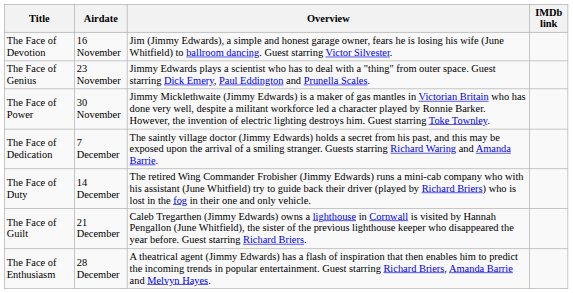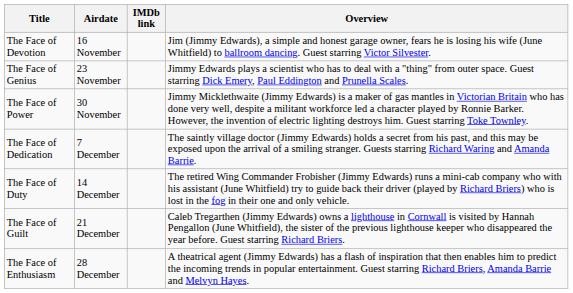 <table class="wikitable" style="font-size: 100%;">
 <tr style="background:#EFEFEF">
 <th><strong>Title</strong></th>
 <th><strong>Airdate</strong></th>
+<th><strong>IMDb link</strong></th>
 <th><strong>Overview</strong></th>
-<th><strong>IMDb link</strong></th>
 </tr>
 <tr>
 <td>The Face of Devotion</td>
 <td>16 November</td>
+<td></td>
 <td style="font-size: 100%;">Jim (Jimmy Edwards), a simple and honest garage owner, fears he is losing his wife (June Whitfield) to <a href='#'>ballroom dancing</a>. Guest starring <a href='#'>Victor Silvester</a>.</td>
-<td></td>
 </tr>
 <tr>
 <td>The Face of Genius</td>
 <td>23 November</td>
+<td></td>
 <td style="font-size: 100%;">Jimmy Edwards plays a scientist who has to deal with a "thing" from outer space. Guest starring <a href='#'>Dick Emery</a>, <a href='#'>Paul Eddington</a> and <a href='#'>Prunella Scales</a>.</td>
-<td></td>
 </tr>
 <tr>
 <td>The Face of Power</td>
 <td>30 November</td>
+<td></td>
 <td style="font-size: 100%;">Jimmy Micklethwaite (Jimmy Edwards) is a maker of gas mantles in <a href='#'>Victorian Britain</a> who has done very well, despite a militant workforce led a character played by Ronnie Barker. However, the invention of electric lighting destroys him. Guest starring <a href='#'>Toke Townley</a>.</td>
-<td></td>
 </tr>
 <tr>
 <td>The Face of Dedication</td>
 <td>7 December</td>
+<td></td>
 <td style="font-size: 100%;">The saintly village doctor (Jimmy Edwards) holds a secret from his past, and this may be exposed upon the arrival of a smiling stranger. Guests starring <a href='#'>Richard Waring</a> and <a href='#'>Amanda Barrie</a>.</td>
-<td></td>
 </tr>
 <tr>
 <td>The Face of Duty</td>
 <td>14 December</td>
+<td></td>
 <td style="font-size: 100%;">The retired Wing Commander Frobisher (Jimmy Edwards) runs a mini-cab company who with his assistant (June Whitfield) try to guide back their driver (played by <a href='#'>Richard Briers</a>) who is lost in the <a href='#'>fog</a> in their one and only vehicle.</td>
-<td></td>
 </tr>
 <tr>
 <td>The Face of Guilt</td>
 <td>21 December</td>
+<td></td>
 <td style="font-size: 100%;">Caleb Tregarthen (Jimmy Edwards) owns a <a href='#'>lighthouse</a> in <a href='#'>Cornwall</a> is visited by Hannah Pengallon (June Whitfield), the sister of the previous lighthouse keeper who disappeared the year before. Guest starring <a href='#'>Richard Briers</a>.</td>
-<td></td>
 </tr>
 <tr>
 <td>The Face of Enthusiasm</td>
 <td>28 December</td>
+<td></td>
 <td style="font-size: 100%;">A theatrical agent (Jimmy Edwards) has a flash of inspiration that then enables him to predict the incoming trends in popular entertainment. Guest starring <a href='#'>Richard Briers</a>, <a href='#'>Amanda Barrie</a> and <a href='#'>Melvyn Hayes</a>.</td>
-<td></td>
 </tr>
 </table>
